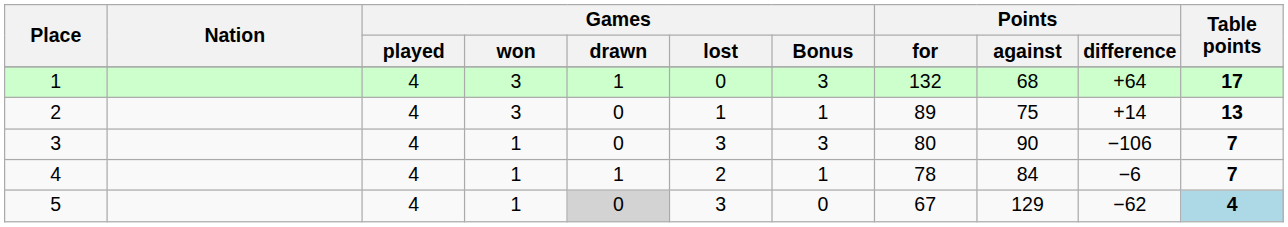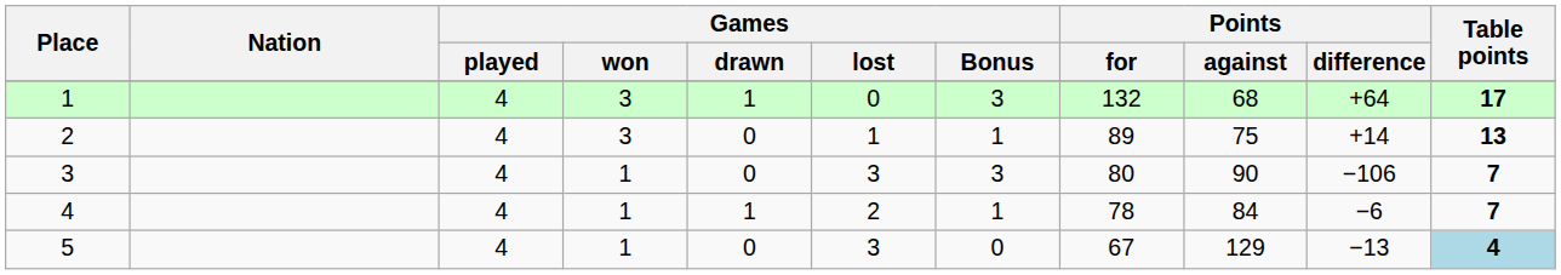 <table class="wikitable">
 <tr>
 <th rowspan=2 width="8%">Place</th>
 <th rowspan=2 width="20%">Nation</th>
 <th colspan=5 width="40%">Games</th>
 <th colspan=3 width="24%">Points</th>
 <th rowspan=2 width="10%">Table<br>points</th>
 </tr>
 <tr>
 <th width="8%">played</th>
 <th width="8%">won</th>
 <th width="8%">drawn</th>
 <th width="8%">lost</th>
 <th width="8%">Bonus</th>
 <th width="8%">for</th>
 <th width="8%">against</th>
 <th width="8%">difference</th>
 </tr>
 <tr>
 </tr>
 <tr align=center bgcolor="#ccffcc">
 <td>1</td>
 <td align=left></td>
 <td>4</td>
 <td>3</td>
 <td>1</td>
 <td>0</td>
 <td>3</td>
 <td>132</td>
 <td>68</td>
 <td>+64</td>
 <td><strong>17</strong></td>
 </tr>
 <tr align=center>
 <td>2</td>
 <td align=left></td>
 <td>4</td>
 <td>3</td>
 <td>0</td>
 <td>1</td>
 <td>1</td>
 <td>89</td>
 <td>75</td>
 <td>+14</td>
 <td><strong>13</strong></td>
 </tr>
 <tr align=center>
 <td>3</td>
 <td align=left></td>
 <td>4</td>
 <td>1</td>
 <td>0</td>
 <td>3</td>
 <td>3</td>
 <td>80</td>
 <td>90</td>
 <td>−106</td>
 <td><strong>7</strong></td>
 </tr>
 <tr align=center>
 <td>4</td>
 <td align=left></td>
 <td>4</td>
 <td>1</td>
 <td>1</td>
 <td>2</td>
 <td>1</td>
 <td>78</td>
 <td>84</td>
 <td>−6</td>
 <td><strong>7</strong></td>
 </tr>
 <tr align=center>
 <td>5</td>
 <td align=left></td>
 <td>4</td>
 <td>1</td>
-<td style="background: lightgrey;">0</td>
+<td>0</td>
 <td>3</td>
 <td>0</td>
 <td>67</td>
 <td>129</td>
-<td>−62</td>
+<td>−13</td>
 <td style="background: lightblue;"><strong>4</strong></td>
 </tr>
 </table>
